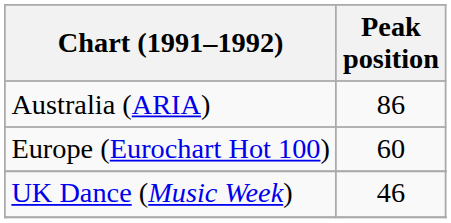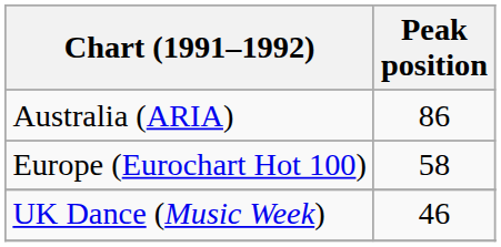 <table class="wikitable sortable">
 <tr>
 <th>Chart (1991–1992)</th>
 <th>Peak<br>position</th>
 </tr>
 <tr>
 <td>Australia (<a href='#'>ARIA</a>)</td>
 <td align="center">86</td>
 </tr>
 <tr>
 <td>Europe (<a href='#'>Eurochart Hot 100</a>)</td>
-<td align="center">60</td>
+<td align="center">58</td>
 </tr>
 <tr>
 </tr>
 <tr>
 </tr>
 <tr>
 </tr>
 <tr>
 <td><a href='#'>UK Dance</a> (<em><a href='#'>Music Week</a></em>)</td>
 <td align="center">46</td>
 </tr>
 <tr>
 </tr>
 <tr>
 </tr>
 </table>
